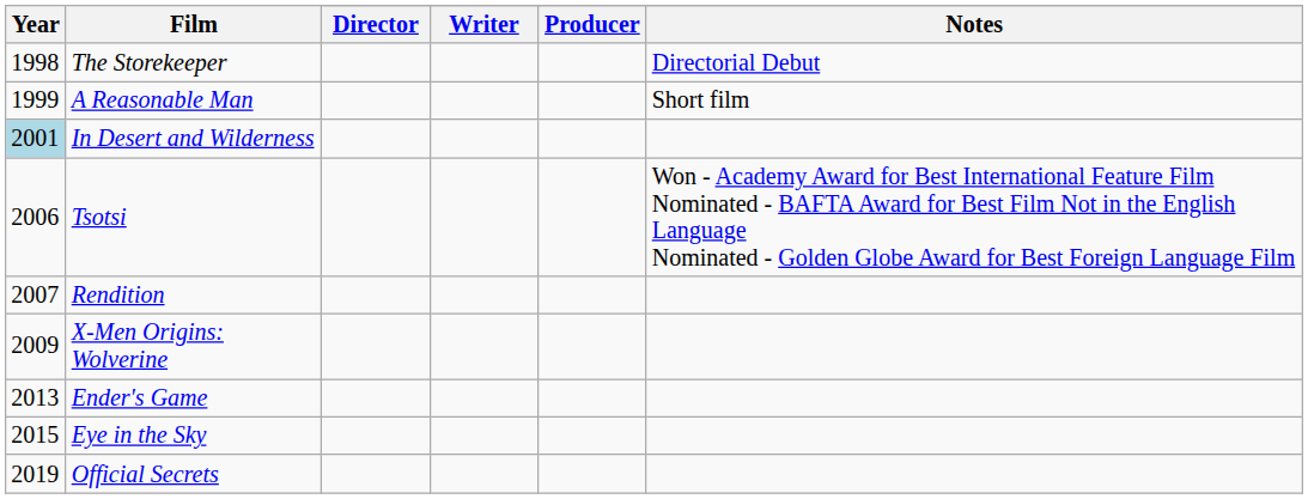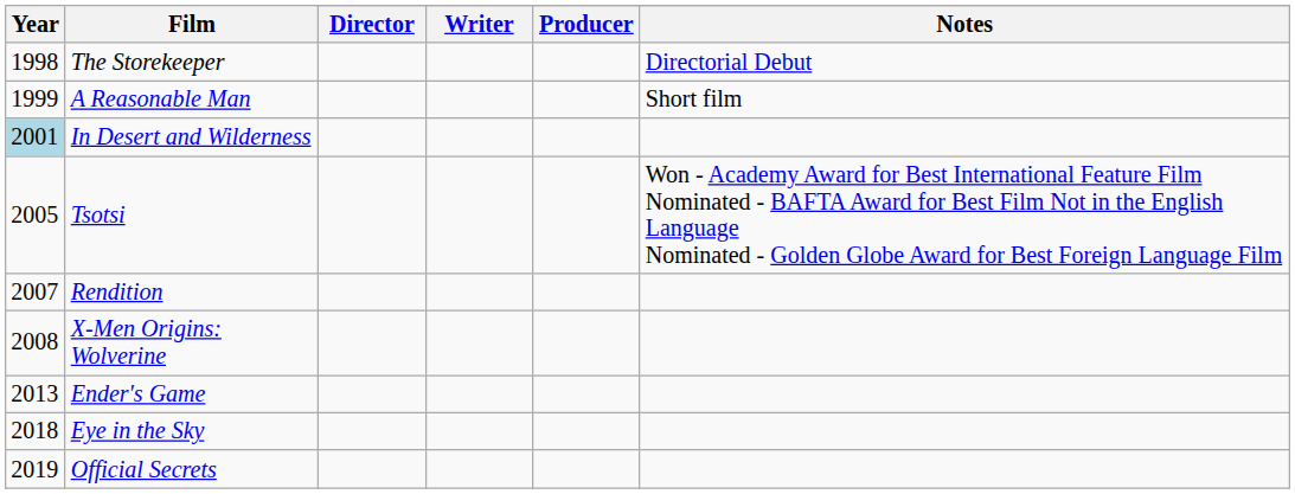 <table class="wikitable">
 <tr>
 <th rowspan="2" style="width:33px;">Year</th>
 <th rowspan="2">Film</th>
 </tr>
 <tr>
 <th width=65><a href='#'>Director</a></th>
 <th width=65><a href='#'>Writer</a></th>
 <th width=65><a href='#'>Producer</a></th>
 <th scope="col">Notes</th>
 </tr>
 <tr>
 <td>1998</td>
 <td><em>The Storekeeper</em></td>
 <td></td>
 <td></td>
 <td></td>
 <td><a href='#'>Directorial Debut</a></td>
 </tr>
 <tr>
 <td>1999</td>
 <td><em><a href='#'>A Reasonable Man</a></em></td>
 <td></td>
 <td></td>
 <td></td>
 <td>Short film</td>
 </tr>
 <tr>
 <td style="background: lightblue;">2001</td>
 <td><em><a href='#'>In Desert and Wilderness</a></em></td>
 <td></td>
 <td></td>
 <td></td>
 <td></td>
 </tr>
 <tr>
-<td>2006</td>
+<td>2005</td>
 <td><em><a href='#'>Tsotsi</a></em></td>
 <td></td>
 <td></td>
 <td></td>
 <td>Won - <a href='#'>Academy Award for Best International Feature Film</a><br>Nominated - <a href='#'>BAFTA Award for Best Film Not in the English Language</a><br>Nominated - <a href='#'>Golden Globe Award for Best Foreign Language Film</a></td>
 </tr>
 <tr>
 <td>2007</td>
 <td><em><a href='#'>Rendition</a></em></td>
 <td></td>
 <td></td>
 <td></td>
 <td></td>
 </tr>
 <tr>
-<td>2009</td>
+<td>2008</td>
 <td><em><a href='#'>X-Men Origins: Wolverine</a></em></td>
 <td></td>
 <td></td>
 <td></td>
 <td></td>
 </tr>
 <tr>
 <td>2013</td>
 <td><em><a href='#'>Ender's Game</a></em></td>
 <td></td>
 <td></td>
 <td></td>
 <td></td>
 </tr>
 <tr>
-<td>2015</td>
+<td>2018</td>
 <td><em><a href='#'>Eye in the Sky</a></em></td>
 <td></td>
 <td></td>
 <td></td>
 <td></td>
 </tr>
 <tr>
 <td>2019</td>
 <td><em><a href='#'>Official Secrets</a></em></td>
 <td></td>
 <td></td>
 <td></td>
 <td></td>
 </tr>
 </table>
